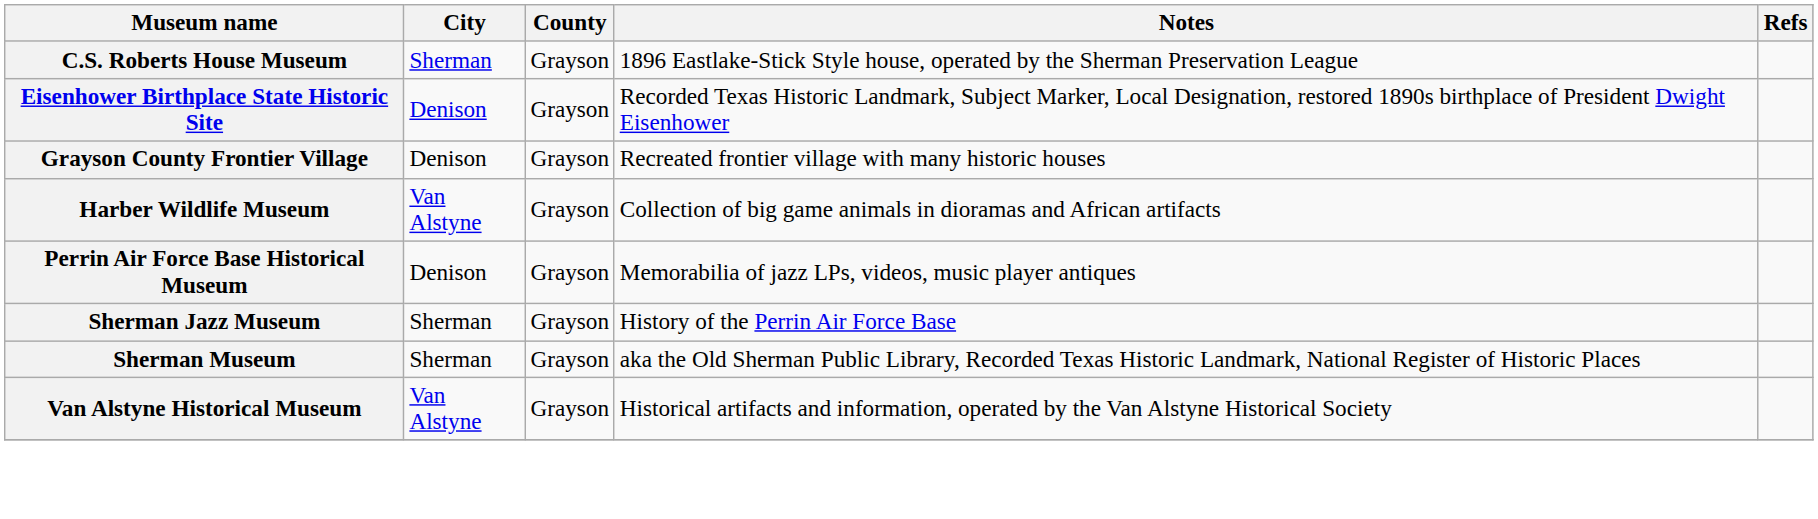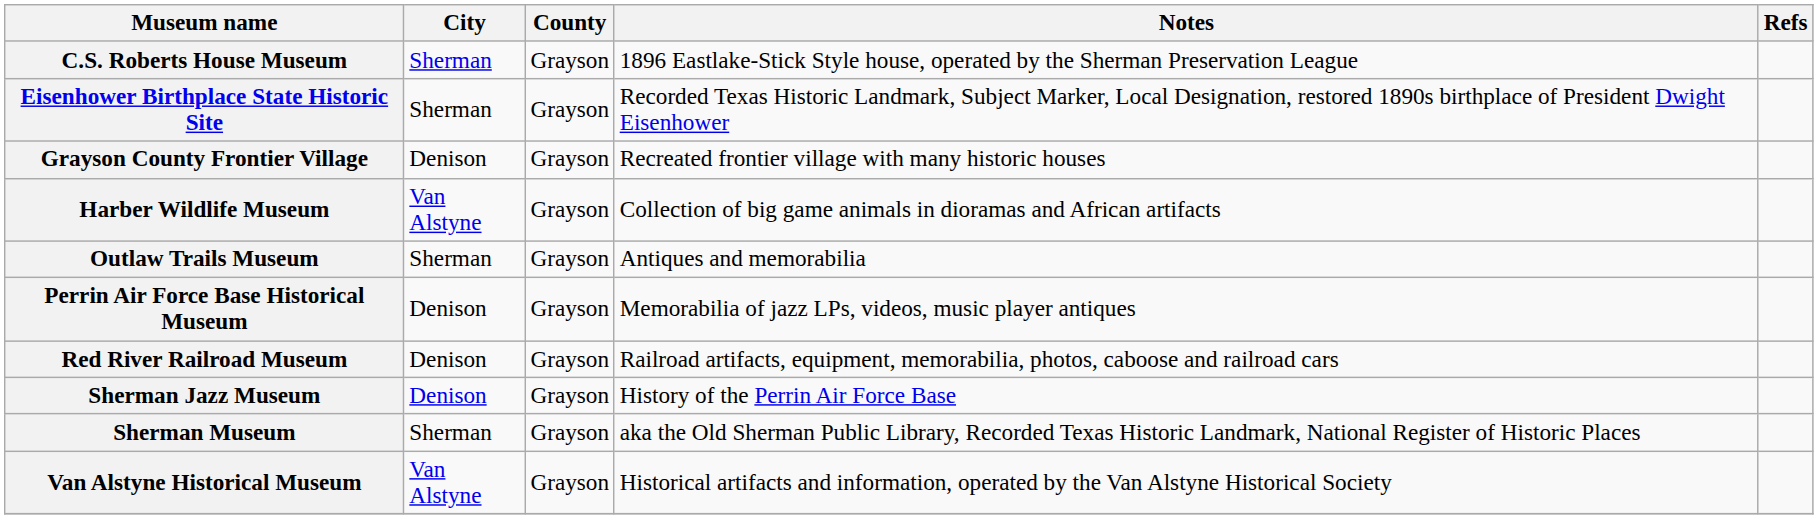 <table class="wikitable sortable plainrowheaders">
 <tr>
 <th scope="col">Museum name</th>
 <th scope="col">City</th>
 <th scope="col">County</th>
 <th scope="col">Notes</th>
 <th scope="col" class="unsortable">Refs</th>
 </tr>
 <tr>
 <th scope="row">C.S. Roberts House Museum</th>
 <td><a href='#'>Sherman</a></td>
 <td>Grayson</td>
 <td>1896 Eastlake-Stick Style house, operated by the Sherman Preservation League</td>
 <td align="center"></td>
 </tr>
 <tr>
 <th scope="row"><a href='#'>Eisenhower Birthplace State Historic Site</a></th>
-<td><a href='#'>Denison</a></td>
+<td>Sherman</td>
 <td>Grayson</td>
 <td>Recorded Texas Historic Landmark, Subject Marker, Local Designation, restored 1890s birthplace of President <a href='#'>Dwight Eisenhower</a></td>
 <td align="center"></td>
 </tr>
 <tr>
 <th scope="row">Grayson County Frontier Village</th>
 <td>Denison</td>
 <td>Grayson</td>
 <td>Recreated frontier village with many historic houses</td>
 <td align="center"></td>
 </tr>
 <tr>
 <th scope="row">Harber Wildlife Museum</th>
 <td><a href='#'>Van Alstyne</a></td>
 <td>Grayson</td>
 <td>Collection of big game animals in dioramas and African artifacts</td>
 <td align="center"></td>
 </tr>
 <tr>
+<th scope="row">Outlaw Trails Museum</th>
+<td>Sherman</td>
+<td>Grayson</td>
+<td>Antiques and memorabilia</td>
+<td align="center"></td>
+</tr>
+<tr>
 <th scope="row">Perrin Air Force Base Historical Museum</th>
 <td>Denison</td>
 <td>Grayson</td>
 <td>Memorabilia of jazz LPs, videos, music player antiques</td>
 <td align="center"></td>
 </tr>
 <tr>
+<th scope="row">Red River Railroad Museum</th>
+<td>Denison</td>
+<td>Grayson</td>
+<td>Railroad artifacts, equipment, memorabilia, photos, caboose and railroad cars</td>
+<td align="center"></td>
+</tr>
+<tr>
 <th scope="row">Sherman Jazz Museum</th>
-<td>Sherman</td>
+<td><a href='#'>Denison</a></td>
 <td>Grayson</td>
 <td>History of the <a href='#'>Perrin Air Force Base</a></td>
 <td align="center"></td>
 </tr>
 <tr>
 <th scope="row">Sherman Museum</th>
 <td>Sherman</td>
 <td>Grayson</td>
 <td>aka the Old Sherman Public Library, Recorded Texas Historic Landmark, National Register of Historic Places</td>
 <td align="center"></td>
 </tr>
 <tr>
 <th scope="row">Van Alstyne Historical Museum</th>
 <td><a href='#'>Van Alstyne</a></td>
 <td>Grayson</td>
 <td>Historical artifacts and information, operated by the Van Alstyne Historical Society</td>
 <td align="center"></td>
 </tr>
 <tr>
 </tr>
 </table>
